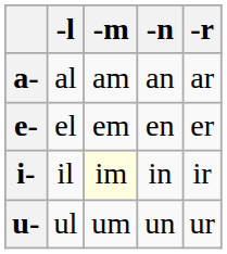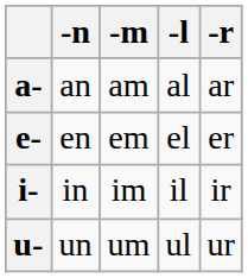 <table class="wikitable" style="text-align:center">
 <tr>
 <th></th>
+<th>-n</th>
+<th>-m</th>
 <th>-l</th>
-<th>-m</th>
-<th>-n</th>
 <th>-r</th>
 </tr>
 <tr>
 <th>a-</th>
+<td>an</td>
+<td>am</td>
 <td>al</td>
-<td>am</td>
-<td>an</td>
 <td>ar</td>
 </tr>
 <tr>
 <th>e-</th>
+<td>en</td>
+<td>em</td>
 <td>el</td>
-<td>em</td>
-<td>en</td>
 <td>er</td>
 </tr>
 <tr>
 <th>i-</th>
+<td>in</td>
+<td>im</td>
 <td>il</td>
-<td style="background: lightyellow;">im</td>
-<td>in</td>
 <td>ir</td>
 </tr>
 <tr>
 <th>u-</th>
+<td>un</td>
+<td>um</td>
 <td>ul</td>
-<td>um</td>
-<td>un</td>
 <td>ur</td>
 </tr>
 </table>
